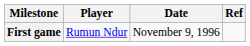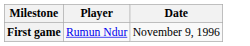 <table class="wikitable">
 <tr>
 <th scope="col">Milestone</th>
 <th scope="col">Player</th>
 <th scope="col">Date</th>
-<th scope="col">Ref</th>
 </tr>
 <tr>
 <th>First game</th>
 <td><a href='#'>Rumun Ndur</a></td>
 <td>November 9, 1996</td>
-<td></td>
 </tr>
 </table>
